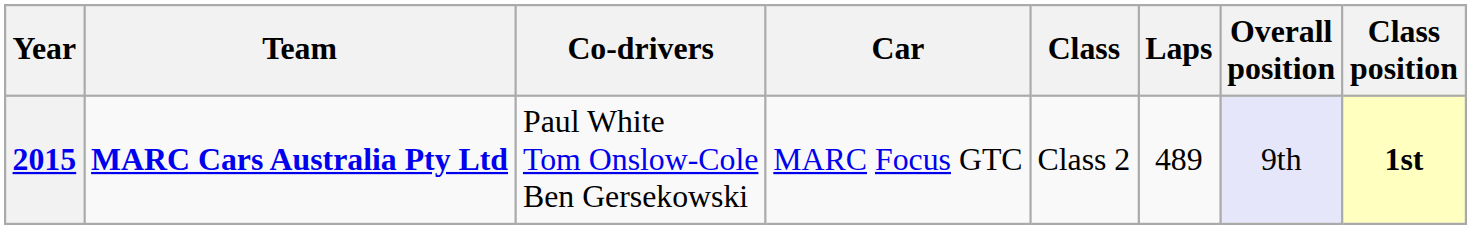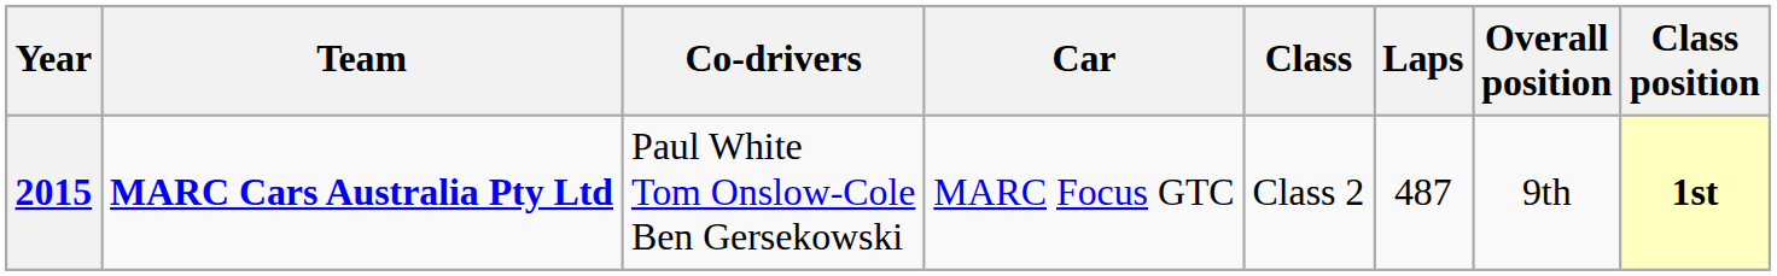 <table class="wikitable" style="text-align:center; font-size:90%">
 <tr>
 <th>Year</th>
 <th>Team</th>
 <th>Co-drivers</th>
 <th>Car</th>
 <th>Class</th>
 <th>Laps</th>
 <th>Overall<br>position</th>
 <th>Class<br>position</th>
 </tr>
 <tr>
 <th><a href='#'>2015</a></th>
 <td align="left"><strong> <a href='#'>MARC Cars Australia Pty Ltd</a></strong></td>
 <td align="left"> Paul White<br> <a href='#'>Tom Onslow-Cole</a><br> Ben Gersekowski</td>
 <td align="left"><a href='#'>MARC</a> <a href='#'>Focus</a> GTC</td>
 <td>Class 2</td>
-<td>489</td>
-<td style="background: lavender;">9th</td>
+<td>487</td>
+<td>9th</td>
 <td style="background:#ffffbf;"><strong>1st</strong></td>
 </tr>
 </table>
